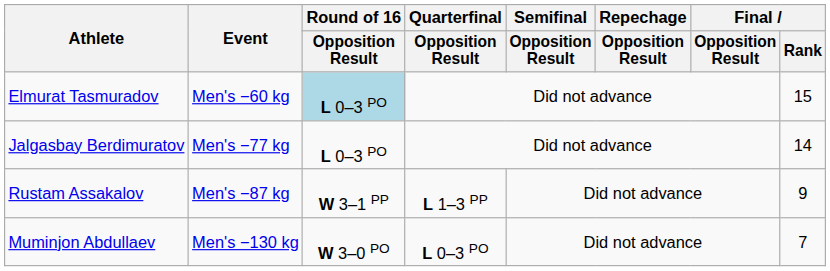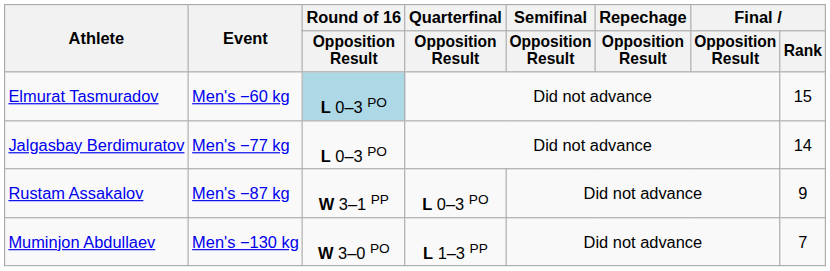 <table class="wikitable" style="font-size:90%">
 <tr>
 <th rowspan=2>Athlete</th>
 <th rowspan=2>Event</th>
 <th>Round of 16</th>
 <th>Quarterfinal</th>
 <th>Semifinal</th>
 <th>Repechage</th>
 <th colspan=2>Final / </th>
 </tr>
 <tr style="font-size: 95%">
 <th>Opposition<br>Result</th>
 <th>Opposition<br>Result</th>
 <th>Opposition<br>Result</th>
 <th>Opposition<br>Result</th>
 <th>Opposition<br>Result</th>
 <th>Rank</th>
 </tr>
 <tr align=center>
 <td align=left><a href='#'>Elmurat Tasmuradov</a></td>
 <td align=left><a href='#'>Men's −60 kg</a></td>
 <td style="background: lightblue;"><br><strong>L</strong> 0–3 <sup>PO</sup></td>
 <td colspan=4>Did not advance</td>
 <td>15</td>
 </tr>
 <tr align=center>
 <td align=left><a href='#'>Jalgasbay Berdimuratov</a></td>
 <td align=left><a href='#'>Men's −77 kg</a></td>
 <td><br><strong>L</strong> 0–3 <sup>PO</sup></td>
 <td colspan=4>Did not advance</td>
 <td>14</td>
 </tr>
 <tr align=center>
 <td align=left><a href='#'>Rustam Assakalov</a></td>
 <td align=left><a href='#'>Men's −87 kg</a></td>
 <td><br><strong>W</strong> 3–1 <sup>PP</sup></td>
-<td><br><strong>L</strong> 1–3 <sup>PP</sup></td>
+<td><br><strong>L</strong> 0–3 <sup>PO</sup></td>
 <td colspan=3>Did not advance</td>
 <td>9</td>
 </tr>
 <tr align=center>
 <td align=left><a href='#'>Muminjon Abdullaev</a></td>
 <td align=left><a href='#'>Men's −130 kg</a></td>
 <td><br><strong>W</strong> 3–0 <sup>PO</sup></td>
-<td><br><strong>L</strong> 0–3 <sup>PO</sup></td>
+<td><br><strong>L</strong> 1–3 <sup>PP</sup></td>
 <td colspan=3>Did not advance</td>
 <td>7</td>
 </tr>
 </table>
